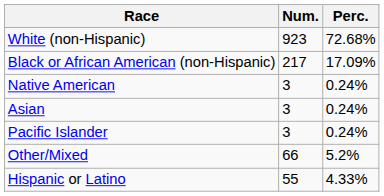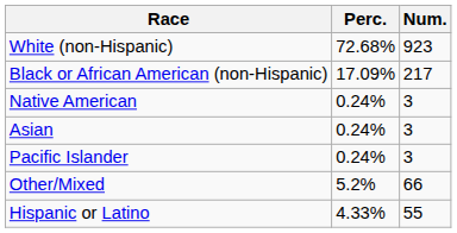 <table class="wikitable">
 <tr>
 <th>Race</th>
+<th>Perc.</th>
 <th>Num.</th>
-<th>Perc.</th>
 </tr>
 <tr>
 <td><a href='#'>White</a> (non-Hispanic)</td>
+<td>72.68%</td>
 <td>923</td>
-<td>72.68%</td>
 </tr>
 <tr>
 <td><a href='#'>Black or African American</a> (non-Hispanic)</td>
+<td>17.09%</td>
 <td>217</td>
-<td>17.09%</td>
 </tr>
 <tr>
 <td><a href='#'>Native American</a></td>
+<td>0.24%</td>
 <td>3</td>
-<td>0.24%</td>
 </tr>
 <tr>
 <td><a href='#'>Asian</a></td>
+<td>0.24%</td>
 <td>3</td>
-<td>0.24%</td>
 </tr>
 <tr>
 <td><a href='#'>Pacific Islander</a></td>
+<td>0.24%</td>
 <td>3</td>
-<td>0.24%</td>
 </tr>
 <tr>
 <td><a href='#'>Other/Mixed</a></td>
+<td>5.2%</td>
 <td>66</td>
-<td>5.2%</td>
 </tr>
 <tr>
 <td><a href='#'>Hispanic</a> or <a href='#'>Latino</a></td>
+<td>4.33%</td>
 <td>55</td>
-<td>4.33%</td>
 </tr>
 </table>
